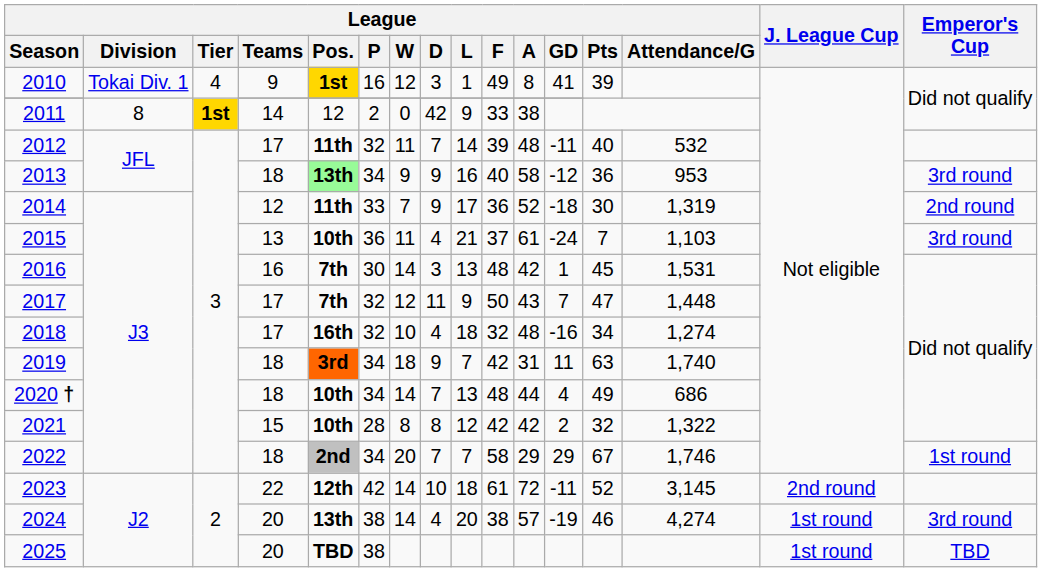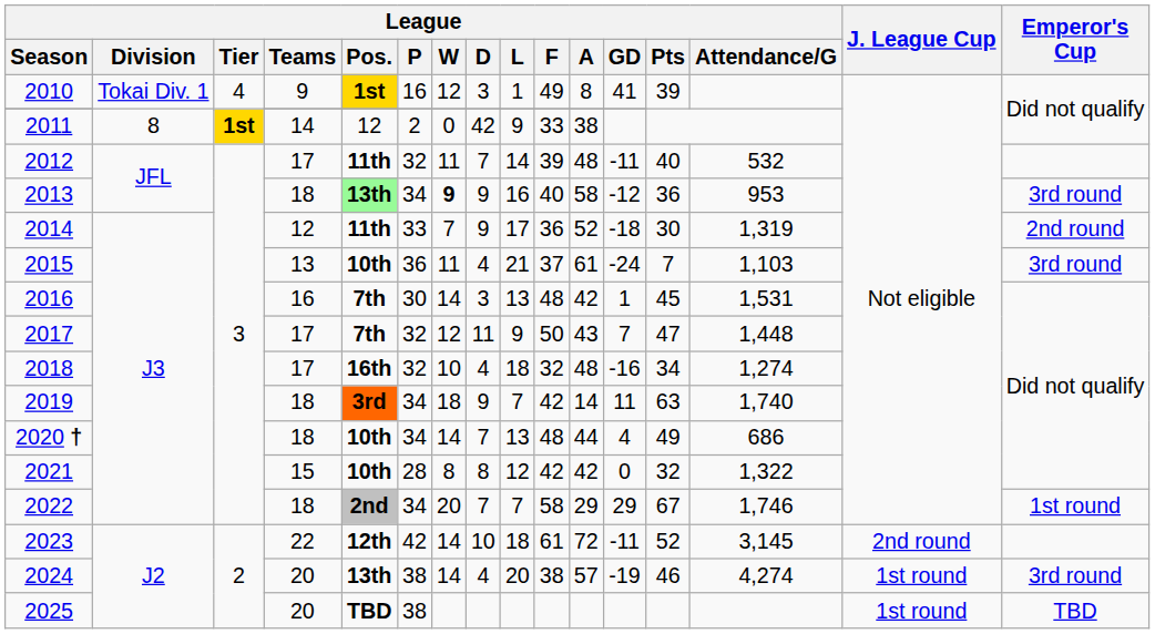 <table class="wikitable" style="text-align: center;">
 <tr>
 <th colspan="14">League</th>
 <th rowspan="2"><a href='#'>J. League Cup</a></th>
 <th rowspan="2"><a href='#'>Emperor's<br>Cup</a></th>
 </tr>
 <tr>
 <th>Season</th>
 <th>Division</th>
 <th>Tier</th>
 <th>Teams</th>
 <th>Pos.</th>
 <th>P</th>
 <th>W</th>
 <th>D</th>
 <th>L</th>
 <th>F</th>
 <th>A</th>
 <th>GD</th>
 <th>Pts</th>
 <th>Attendance/G</th>
 </tr>
 <tr>
 <td><a href='#'>2010</a></td>
 <td rowspan=2><a href='#'>Tokai Div. 1</a></td>
 <td rowspan=2>4</td>
 <td>9</td>
 <td bgcolor=gold><strong>1st</strong></td>
 <td>16</td>
 <td>12</td>
 <td>3</td>
 <td>1</td>
 <td>49</td>
 <td>8</td>
 <td>41</td>
 <td>39</td>
 <td></td>
 <td rowspan=14>Not eligible</td>
 <td rowspan="3">Did not qualify</td>
 </tr>
 <tr>
 </tr>
 <tr>
 <td><a href='#'>2011</a></td>
 <td>8</td>
 <td bgcolor=gold><strong>1st</strong></td>
 <td>14</td>
 <td>12</td>
 <td>2</td>
 <td>0</td>
 <td>42</td>
 <td>9</td>
 <td>33</td>
 <td>38</td>
 <td></td>
 </tr>
 <tr>
 <td><a href='#'>2012</a></td>
 <td rowspan="2"><a href='#'>JFL</a></td>
 <td rowspan="11">3</td>
 <td>17</td>
 <td><strong>11th</strong></td>
 <td>32</td>
 <td>11</td>
 <td>7</td>
 <td>14</td>
 <td>39</td>
 <td>48</td>
 <td>-11</td>
 <td>40</td>
 <td>532</td>
 </tr>
 <tr>
 <td><a href='#'>2013</a></td>
 <td>18</td>
 <td bgcolor=palegreen><strong>13th</strong></td>
 <td>34</td>
-<td>9</td>
+<td><strong>9</strong></td>
 <td>9</td>
 <td>16</td>
 <td>40</td>
 <td>58</td>
 <td>-12</td>
 <td>36</td>
 <td>953</td>
 <td><a href='#'>3rd round</a></td>
 </tr>
 <tr>
 <td><a href='#'>2014</a></td>
 <td rowspan="9"><a href='#'>J3</a></td>
 <td>12</td>
 <td><strong>11th</strong></td>
 <td>33</td>
 <td>7</td>
 <td>9</td>
 <td>17</td>
 <td>36</td>
 <td>52</td>
 <td>-18</td>
 <td>30</td>
 <td>1,319</td>
 <td><a href='#'>2nd round</a></td>
 </tr>
 <tr>
 <td><a href='#'>2015</a></td>
 <td>13</td>
 <td><strong>10th</strong></td>
 <td>36</td>
 <td>11</td>
 <td>4</td>
 <td>21</td>
 <td>37</td>
 <td>61</td>
 <td>-24</td>
 <td>7</td>
 <td>1,103</td>
 <td><a href='#'>3rd round</a></td>
 </tr>
 <tr>
 <td><a href='#'>2016</a></td>
 <td>16</td>
 <td><strong>7th</strong></td>
 <td>30</td>
 <td>14</td>
 <td>3</td>
 <td>13</td>
 <td>48</td>
 <td>42</td>
 <td>1</td>
 <td>45</td>
 <td>1,531</td>
 <td rowspan="6">Did not qualify</td>
 </tr>
 <tr>
 <td><a href='#'>2017</a></td>
 <td>17</td>
 <td><strong>7th</strong></td>
 <td>32</td>
 <td>12</td>
 <td>11</td>
 <td>9</td>
 <td>50</td>
 <td>43</td>
 <td>7</td>
 <td>47</td>
 <td>1,448</td>
 </tr>
 <tr>
 <td><a href='#'>2018</a></td>
 <td>17</td>
 <td><strong>16th</strong></td>
 <td>32</td>
 <td>10</td>
 <td>4</td>
 <td>18</td>
 <td>32</td>
 <td>48</td>
 <td>-16</td>
 <td>34</td>
 <td>1,274</td>
 </tr>
 <tr>
 <td><a href='#'>2019</a></td>
 <td>18</td>
 <td bgcolor=ff6600><strong>3rd</strong></td>
 <td>34</td>
 <td>18</td>
 <td>9</td>
 <td>7</td>
 <td>42</td>
-<td>31</td>
+<td>14</td>
 <td>11</td>
 <td>63</td>
 <td>1,740</td>
 </tr>
 <tr>
 <td><a href='#'>2020</a> <strong>†</strong></td>
 <td>18</td>
 <td><strong>10th</strong></td>
 <td>34</td>
 <td>14</td>
 <td>7</td>
 <td>13</td>
 <td>48</td>
 <td>44</td>
 <td>4</td>
 <td>49</td>
 <td>686</td>
 </tr>
 <tr>
 <td><a href='#'>2021</a></td>
 <td>15</td>
 <td><strong>10th</strong></td>
 <td>28</td>
 <td>8</td>
 <td>8</td>
 <td>12</td>
 <td>42</td>
 <td>42</td>
-<td>2</td>
+<td>0</td>
 <td>32</td>
 <td>1,322</td>
 </tr>
 <tr>
 <td><a href='#'>2022</a></td>
 <td>18</td>
 <td bgcolor="silver"><strong>2nd</strong></td>
 <td>34</td>
 <td>20</td>
 <td>7</td>
 <td>7</td>
 <td>58</td>
 <td>29</td>
 <td>29</td>
 <td>67</td>
 <td>1,746</td>
 <td><a href='#'>1st round</a></td>
 </tr>
 <tr>
 <td><a href='#'>2023</a></td>
 <td rowspan="3"><a href='#'>J2</a></td>
 <td rowspan="3">2</td>
 <td>22</td>
 <td><strong>12th</strong></td>
 <td>42</td>
 <td>14</td>
 <td>10</td>
 <td>18</td>
 <td>61</td>
 <td>72</td>
 <td>-11</td>
 <td>52</td>
 <td>3,145</td>
 <td><a href='#'>2nd round</a></td>
 </tr>
 <tr>
 <td><a href='#'>2024</a></td>
 <td>20</td>
 <td><strong>13th</strong></td>
 <td>38</td>
 <td>14</td>
 <td>4</td>
 <td>20</td>
 <td>38</td>
 <td>57</td>
 <td>-19</td>
 <td>46</td>
 <td>4,274</td>
 <td><a href='#'>1st round</a></td>
 <td><a href='#'>3rd round</a></td>
 </tr>
 <tr>
 <td><a href='#'>2025</a></td>
 <td>20</td>
 <td><strong>TBD</strong></td>
 <td>38</td>
 <td></td>
 <td></td>
 <td></td>
 <td></td>
 <td></td>
 <td></td>
 <td></td>
 <td></td>
 <td><a href='#'>1st round</a></td>
 <td><a href='#'>TBD</a></td>
 </tr>
 </table>
